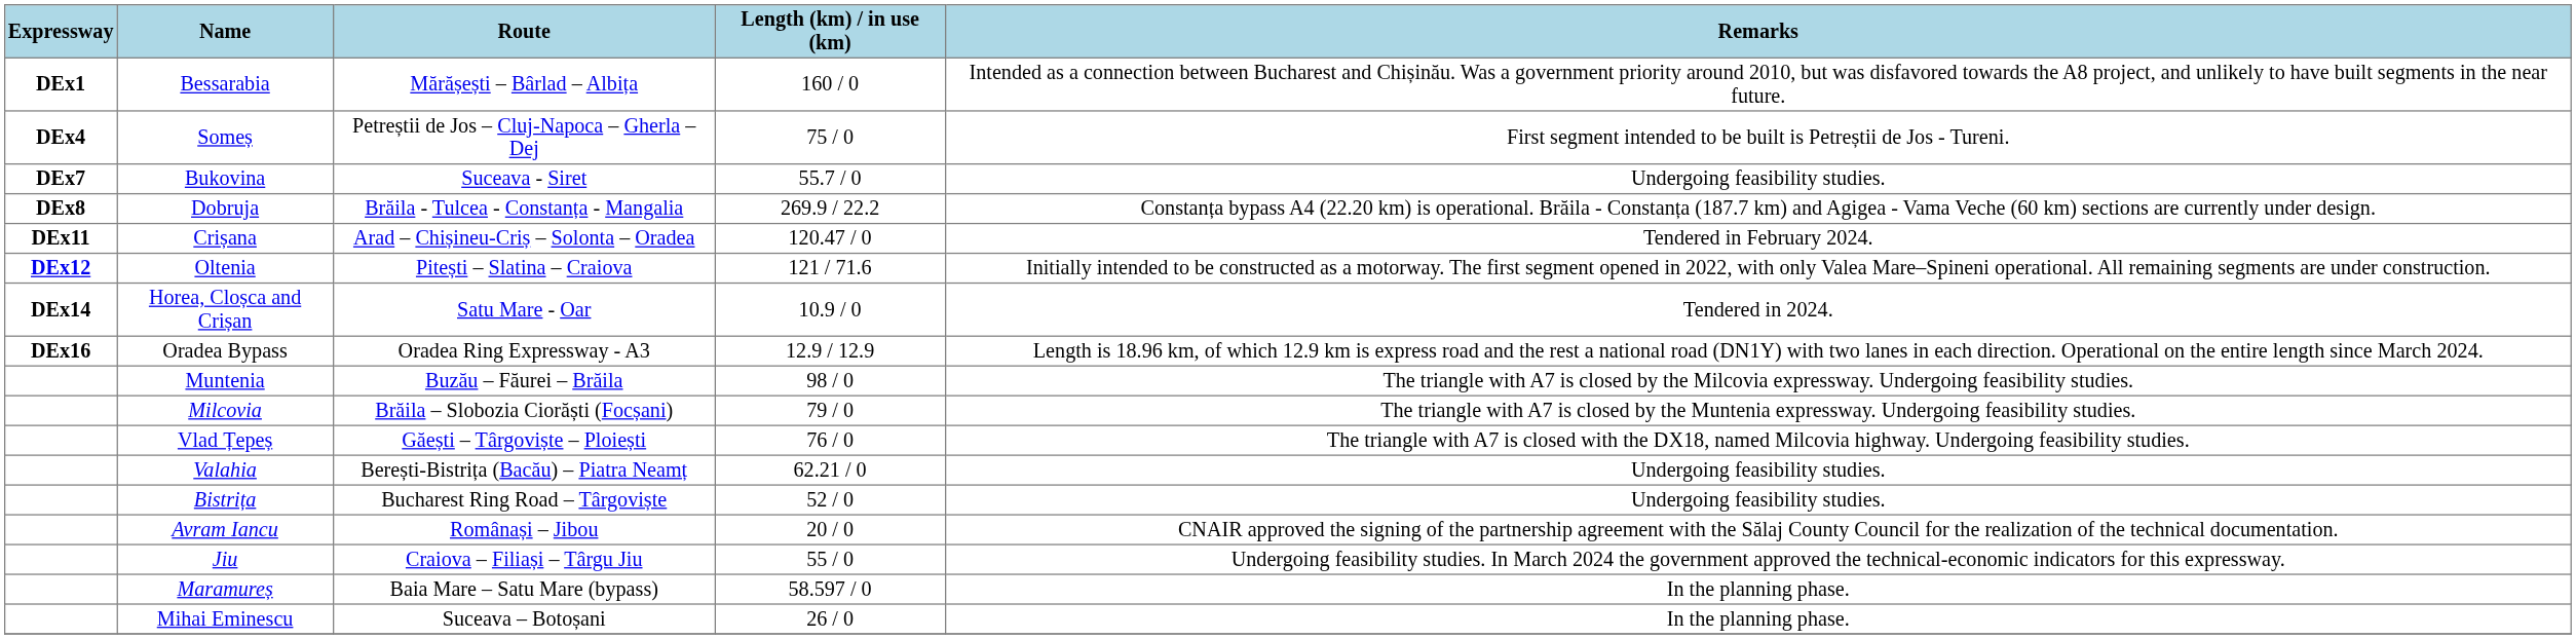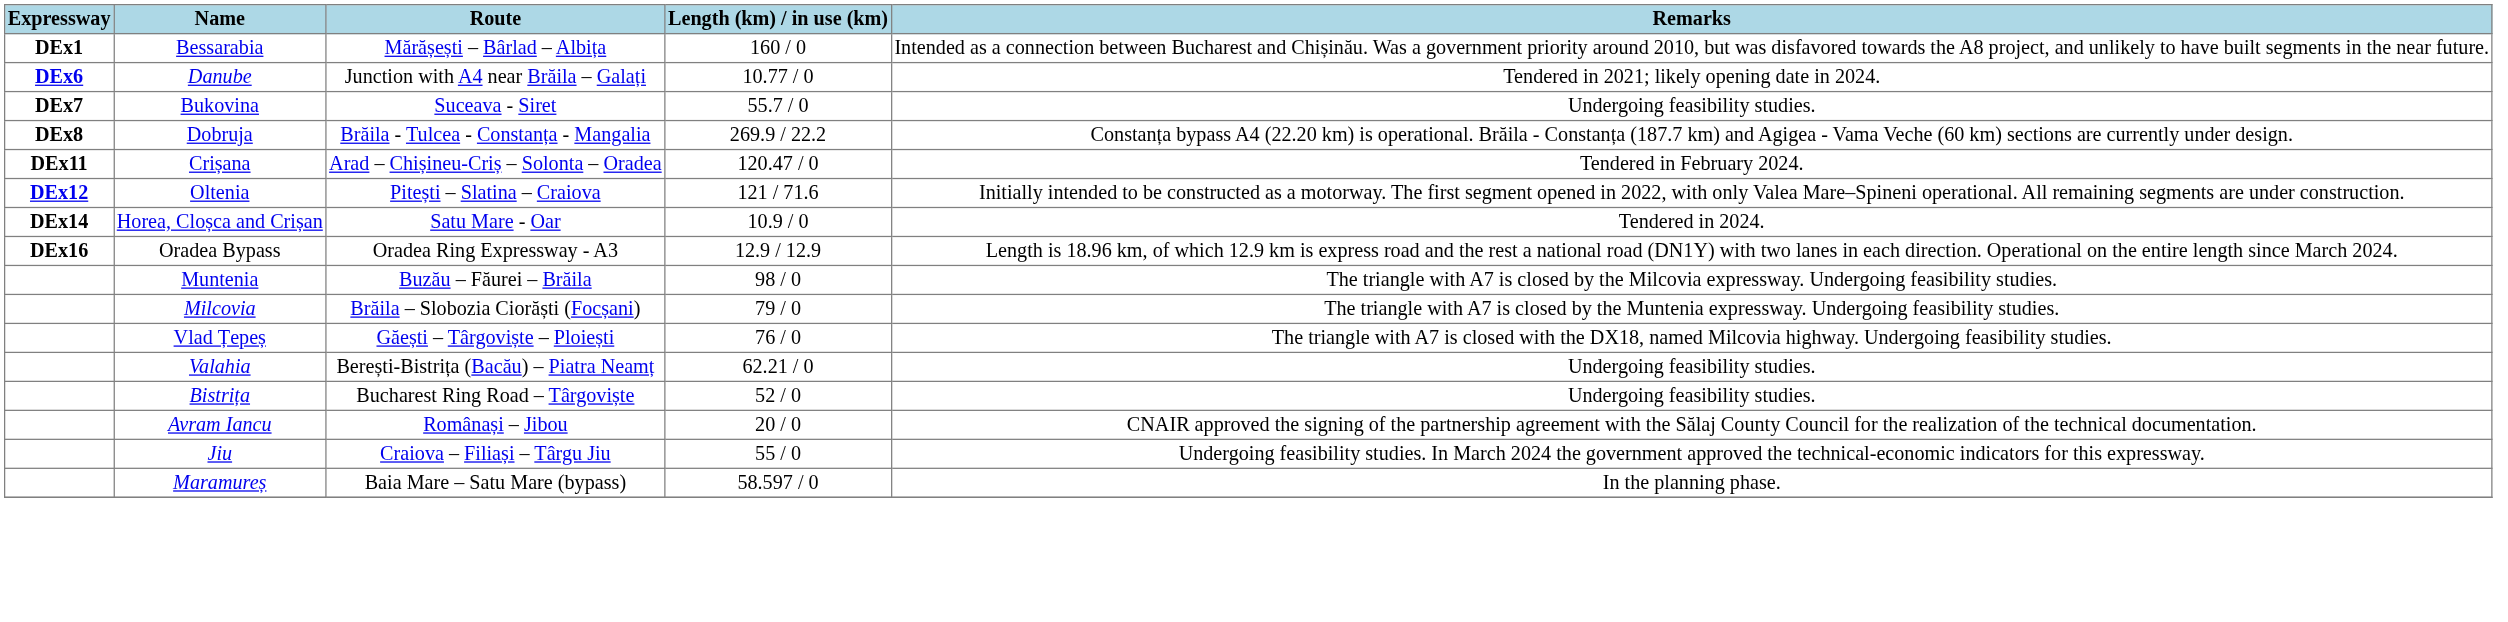 <table border="1" cellpadding="2" style="border-collapse:collapse; text-align:center;">
 <tr style="background:lightblue">
 <th>Expressway</th>
 <th>Name</th>
 <th>Route</th>
 <th>Length (km) / in use (km)</th>
 <th>Remarks</th>
 </tr>
 <tr>
 <th>DEx1</th>
 <td><a href='#'>Bessarabia</a></td>
 <td><a href='#'>Mărășești</a> – <a href='#'>Bârlad</a> – <a href='#'>Albița</a></td>
 <td>160 / 0</td>
 <td>Intended as a connection between Bucharest and Chișinău. Was a government priority around 2010, but was disfavored towards the A8 project, and unlikely to have built segments in the near future.</td>
 </tr>
 <tr>
-<th>DEx4</th>
-<td><a href='#'>Someș</a></td>
-<td>Petreștii de Jos – <a href='#'>Cluj-Napoca</a> – <a href='#'>Gherla</a> – <a href='#'>Dej</a></td>
-<td>75 / 0</td>
-<td>First segment intended to be built is Petreștii de Jos - Tureni.</td>
+<th><a href='#'>DEx6</a></th>
+<td><em><a href='#'>Danube</a></em></td>
+<td>Junction with <a href='#'>A4</a> near <a href='#'>Brăila</a> – <a href='#'>Galați</a></td>
+<td>10.77 / 0</td>
+<td>Tendered in 2021; likely opening date in 2024.</td>
 </tr>
 <tr>
 <th>DEx7</th>
 <td><a href='#'>Bukovina</a></td>
 <td><a href='#'>Suceava</a> - <a href='#'>Siret</a></td>
 <td>55.7 / 0</td>
 <td>Undergoing feasibility studies.</td>
 </tr>
 <tr>
 <th>DEx8</th>
 <td><a href='#'>Dobruja</a></td>
 <td><a href='#'>Brăila</a> - <a href='#'>Tulcea</a> - <a href='#'>Constanța</a> - <a href='#'>Mangalia</a></td>
 <td>269.9 / 22.2</td>
 <td>Constanța bypass A4 (22.20 km) is operational. Brăila - Constanța (187.7 km) and Agigea - Vama Veche (60 km) sections are currently under design.</td>
 </tr>
 <tr>
 <th>DEx11</th>
 <td><a href='#'>Crișana</a></td>
 <td><a href='#'>Arad</a> – <a href='#'>Chișineu-Criș</a> – <a href='#'>Solonta</a> – <a href='#'>Oradea</a></td>
 <td>120.47 / 0</td>
 <td>Tendered in February 2024.</td>
 </tr>
 <tr>
 <th> <a href='#'>DEx12</a></th>
 <td><a href='#'>Oltenia</a></td>
 <td><a href='#'>Pitești</a> – <a href='#'>Slatina</a> – <a href='#'>Craiova</a></td>
 <td>121 / 71.6</td>
 <td>Initially intended to be constructed as a motorway. The first segment opened in 2022, with only Valea Mare–Spineni operational. All remaining segments are under construction.</td>
 </tr>
 <tr>
 <th>DEx14</th>
 <td><a href='#'>Horea, Cloșca and Crișan</a></td>
 <td><a href='#'>Satu Mare</a> - <a href='#'>Oar</a></td>
 <td>10.9 / 0</td>
 <td>Tendered in 2024.</td>
 </tr>
 <tr>
 <th>DEx16</th>
 <td>Oradea Bypass</td>
 <td>Oradea Ring Expressway - A3</td>
 <td>12.9 / 12.9</td>
 <td>Length is 18.96 km, of which 12.9 km is express road and the rest a national road (DN1Y) with two lanes in each direction. Operational on the entire length since March 2024.</td>
 </tr>
 <tr>
 <th></th>
 <td><a href='#'>Muntenia</a></td>
 <td><a href='#'>Buzău</a> – Făurei – <a href='#'>Brăila</a></td>
 <td>98 / 0</td>
 <td>The triangle with A7 is closed by the Milcovia expressway. Undergoing feasibility studies.</td>
 </tr>
 <tr>
 <th></th>
 <td><em><a href='#'>Milcovia</a></em></td>
 <td><a href='#'>Brăila</a> – Slobozia Ciorăști (<a href='#'>Focșani</a>)</td>
 <td>79 / 0</td>
 <td>The triangle with A7 is closed by the Muntenia expressway. Undergoing feasibility studies.</td>
 </tr>
 <tr>
 <th></th>
 <td><a href='#'>Vlad Țepeș</a></td>
 <td><a href='#'>Găești</a> – <a href='#'>Târgoviște</a> – <a href='#'>Ploiești</a></td>
 <td>76 / 0</td>
 <td>The triangle with A7 is closed with the DX18, named Milcovia highway. Undergoing feasibility studies.</td>
 </tr>
 <tr>
 <th></th>
 <td><em><a href='#'>Valahia</a></em></td>
 <td>Berești-Bistrița (<a href='#'>Bacău</a>) – <a href='#'>Piatra Neamț</a></td>
 <td>62.21 / 0</td>
 <td>Undergoing feasibility studies.</td>
 </tr>
 <tr>
 <th></th>
 <td><em><a href='#'>Bistrița</a></em></td>
 <td>Bucharest Ring Road – <a href='#'>Târgoviște</a></td>
 <td>52 / 0</td>
 <td>Undergoing feasibility studies.</td>
 </tr>
 <tr>
 <th></th>
 <td><em><a href='#'>Avram Iancu</a></em></td>
 <td><a href='#'>Românași</a> – <a href='#'>Jibou</a></td>
 <td>20 / 0</td>
 <td>CNAIR approved the signing of the partnership agreement with the Sălaj County Council for the realization of the technical documentation.</td>
 </tr>
 <tr>
 <th></th>
 <td><em><a href='#'>Jiu</a></em></td>
 <td><a href='#'>Craiova</a> – <a href='#'>Filiași</a> – <a href='#'>Târgu Jiu</a></td>
 <td>55 / 0</td>
 <td>Undergoing feasibility studies. In March 2024 the government approved the technical-economic indicators for this expressway.</td>
 </tr>
 <tr>
 <th></th>
 <td><em><a href='#'>Maramureș</a></em></td>
 <td>Baia Mare – Satu Mare (bypass)</td>
 <td>58.597 / 0</td>
 <td>In the planning phase.</td>
 </tr>
 <tr>
-<th></th>
-<td><a href='#'>Mihai Eminescu</a></td>
-<td>Suceava – Botoșani</td>
-<td>26 / 0</td>
-<td>In the planning phase.</td>
-</tr>
-<tr>
 </tr>
 </table>
